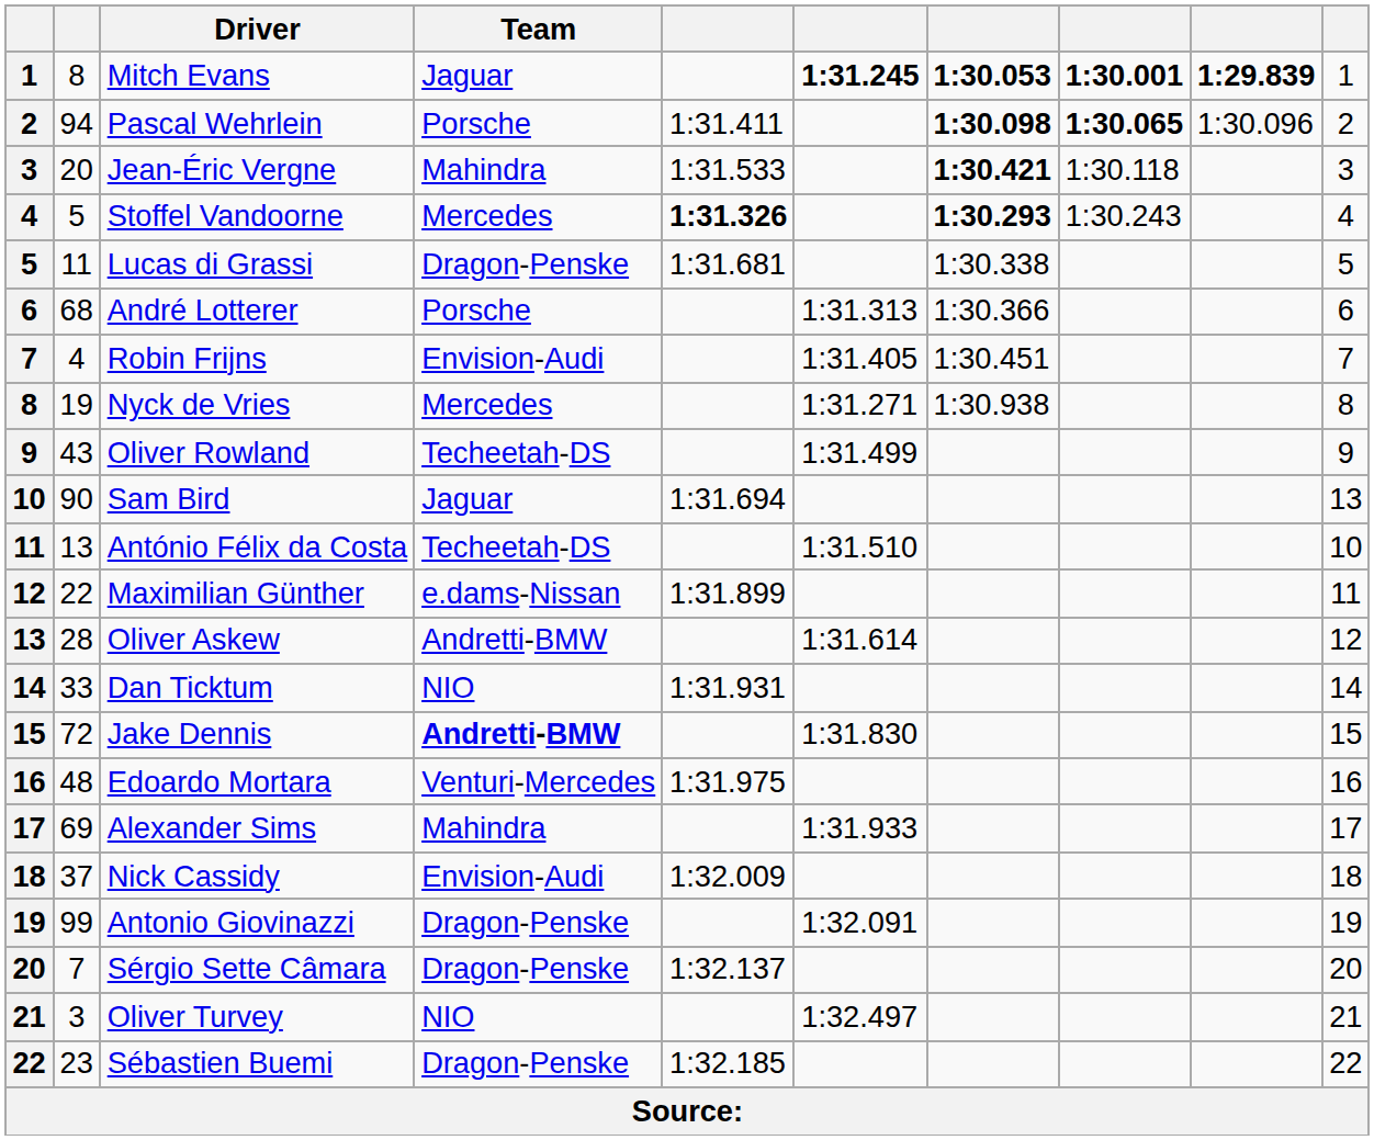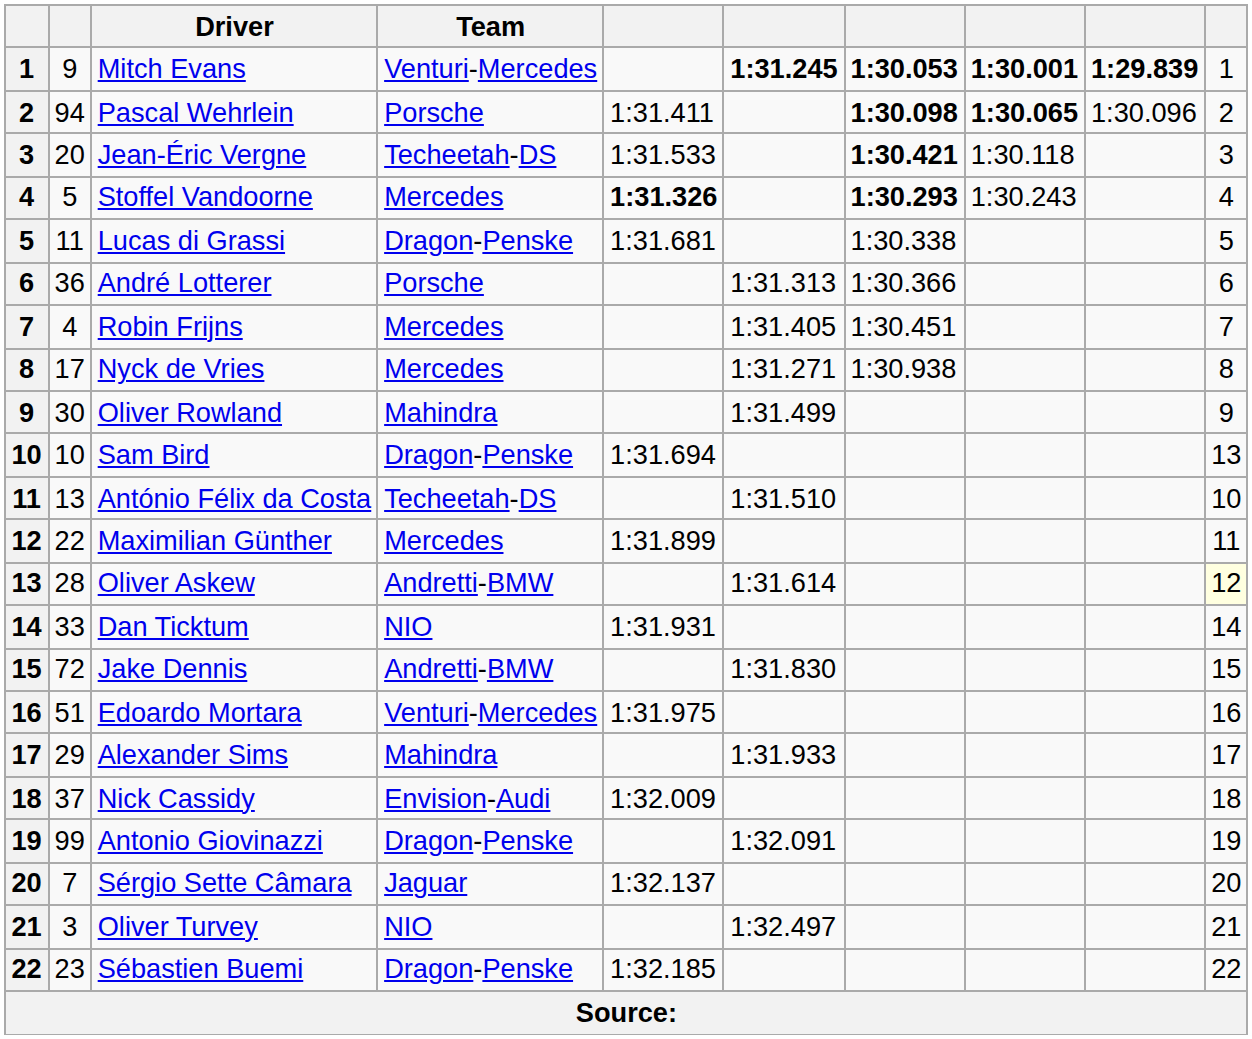 <table class="wikitable sortable" style="font-size: 85%">
 <tr>
 <th scope="col"></th>
 <th scope="col"></th>
 <th scope="col">Driver</th>
 <th scope="col">Team</th>
 <th scope="col"></th>
 <th scope="col"></th>
 <th scope="col"></th>
 <th scope="col"></th>
 <th scope="col"></th>
 <th scope="col"></th>
 </tr>
 <tr>
 <th scope="row">1</th>
-<td align="center">8</td>
+<td align="center">9</td>
 <td data-sort-value="EVA"> <a href='#'>Mitch Evans</a></td>
-<td><a href='#'>Jaguar</a></td>
+<td><a href='#'>Venturi</a>-<a href='#'>Mercedes</a></td>
 <td></td>
 <td><strong>1:31.245</strong></td>
 <td><strong>1:30.053</strong></td>
 <td><strong>1:30.001</strong></td>
 <td><strong>1:29.839</strong></td>
 <td align="center">1</td>
 </tr>
 <tr>
 <th scope="row">2</th>
 <td align="center">94</td>
 <td data-sort-value="WEH"> <a href='#'>Pascal Wehrlein</a></td>
 <td><a href='#'>Porsche</a></td>
 <td>1:31.411</td>
 <td></td>
 <td><strong>1:30.098</strong></td>
 <td><strong>1:30.065</strong></td>
 <td>1:30.096</td>
 <td align="center">2</td>
 </tr>
 <tr>
 <th scope="row">3</th>
 <td align="center">20</td>
 <td data-sort-value="JEV"> <a href='#'>Jean-Éric Vergne</a></td>
-<td><a href='#'>Mahindra</a></td>
+<td><a href='#'>Techeetah</a>-<a href='#'>DS</a></td>
 <td>1:31.533</td>
 <td></td>
 <td><strong>1:30.421</strong></td>
 <td>1:30.118</td>
 <td></td>
 <td align="center">3</td>
 </tr>
 <tr>
 <th scope="row">4</th>
 <td align="center">5</td>
 <td data-sort-value="VAN"> <a href='#'>Stoffel Vandoorne</a></td>
 <td><a href='#'>Mercedes</a></td>
 <td><strong>1:31.326</strong></td>
 <td></td>
 <td><strong>1:30.293</strong></td>
 <td>1:30.243</td>
 <td></td>
 <td align="center">4</td>
 </tr>
 <tr>
 <th scope="row">5</th>
 <td align="center">11</td>
 <td data-sort-value="DIG"> <a href='#'>Lucas di Grassi</a></td>
 <td><a href='#'>Dragon</a>-<a href='#'>Penske</a></td>
 <td>1:31.681</td>
 <td></td>
 <td>1:30.338</td>
 <td></td>
 <td></td>
 <td align="center">5</td>
 </tr>
 <tr>
 <th scope="row">6</th>
-<td align="center">68</td>
+<td align="center">36</td>
 <td data-sort-value="LOT"> <a href='#'>André Lotterer</a></td>
 <td><a href='#'>Porsche</a></td>
 <td></td>
 <td>1:31.313</td>
 <td>1:30.366</td>
 <td></td>
 <td></td>
 <td align="center">6</td>
 </tr>
 <tr>
 <th scope="row">7</th>
 <td align="center">4</td>
 <td data-sort-value="FRI"> <a href='#'>Robin Frijns</a></td>
-<td><a href='#'>Envision</a>-<a href='#'>Audi</a></td>
+<td><a href='#'>Mercedes</a></td>
 <td></td>
 <td>1:31.405</td>
 <td>1:30.451</td>
 <td></td>
 <td></td>
 <td align="center">7</td>
 </tr>
 <tr>
 <th scope="row">8</th>
-<td align="center">19</td>
+<td align="center">17</td>
 <td data-sort-value="DEV"> <a href='#'>Nyck de Vries</a></td>
 <td><a href='#'>Mercedes</a></td>
 <td></td>
 <td>1:31.271</td>
 <td>1:30.938</td>
 <td></td>
 <td></td>
 <td align="center">8</td>
 </tr>
 <tr>
 <th scope="row">9</th>
-<td align="center">43</td>
+<td align="center">30</td>
 <td data-sort-value="ROW"> <a href='#'>Oliver Rowland</a></td>
-<td><a href='#'>Techeetah</a>-<a href='#'>DS</a></td>
+<td><a href='#'>Mahindra</a></td>
 <td></td>
 <td>1:31.499</td>
 <td></td>
 <td></td>
 <td></td>
 <td align="center">9</td>
 </tr>
 <tr>
 <th scope="row">10</th>
-<td align="center">90</td>
+<td align="center">10</td>
 <td data-sort-value="BIR"> <a href='#'>Sam Bird</a></td>
-<td><a href='#'>Jaguar</a></td>
+<td><a href='#'>Dragon</a>-<a href='#'>Penske</a></td>
 <td>1:31.694</td>
 <td></td>
 <td></td>
 <td></td>
 <td></td>
 <td align="center">13</td>
 </tr>
 <tr>
 <th scope="row">11</th>
 <td align="center">13</td>
 <td data-sort-value="DAC"> <a href='#'>António Félix da Costa</a></td>
 <td><a href='#'>Techeetah</a>-<a href='#'>DS</a></td>
 <td></td>
 <td>1:31.510</td>
 <td></td>
 <td></td>
 <td></td>
 <td align="center">10</td>
 </tr>
 <tr>
 <th scope="row">12</th>
 <td align="center">22</td>
 <td data-sort-value="GUE"> <a href='#'>Maximilian Günther</a></td>
-<td><a href='#'>e.dams</a>-<a href='#'>Nissan</a></td>
+<td><a href='#'>Mercedes</a></td>
 <td>1:31.899</td>
 <td></td>
 <td></td>
 <td></td>
 <td></td>
 <td align="center">11</td>
 </tr>
 <tr>
 <th scope="row">13</th>
 <td align="center">28</td>
 <td data-sort-value="ASK"> <a href='#'>Oliver Askew</a></td>
 <td><a href='#'>Andretti</a>-<a href='#'>BMW</a></td>
 <td></td>
 <td>1:31.614</td>
 <td></td>
 <td></td>
 <td></td>
-<td align="center">12</td>
+<td align="center" style="background: lightyellow;">12</td>
 </tr>
 <tr>
 <th scope="row">14</th>
 <td align="center">33</td>
 <td data-sort-value="TIC"> <a href='#'>Dan Ticktum</a></td>
 <td><a href='#'>NIO</a></td>
 <td>1:31.931</td>
 <td></td>
 <td></td>
 <td></td>
 <td></td>
 <td align="center">14</td>
 </tr>
 <tr>
 <th scope="row">15</th>
 <td align="center">72</td>
 <td data-sort-value="DEN"> <a href='#'>Jake Dennis</a></td>
-<td><strong><a href='#'>Andretti</a>-<a href='#'>BMW</a></strong></td>
+<td><a href='#'>Andretti</a>-<a href='#'>BMW</a></td>
 <td></td>
 <td>1:31.830</td>
 <td></td>
 <td></td>
 <td></td>
 <td align="center">15</td>
 </tr>
 <tr>
 <th scope="row">16</th>
-<td align="center">48</td>
+<td align="center">51</td>
 <td data-sort-value="MOR"> <a href='#'>Edoardo Mortara</a></td>
 <td><a href='#'>Venturi</a>-<a href='#'>Mercedes</a></td>
 <td>1:31.975</td>
 <td></td>
 <td></td>
 <td></td>
 <td></td>
 <td align="center">16</td>
 </tr>
 <tr>
 <th scope="row">17</th>
-<td align="center">69</td>
+<td align="center">29</td>
 <td data-sort-value="SIM"> <a href='#'>Alexander Sims</a></td>
 <td><a href='#'>Mahindra</a></td>
 <td></td>
 <td>1:31.933</td>
 <td></td>
 <td></td>
 <td></td>
 <td align="center">17</td>
 </tr>
 <tr>
 <th scope="row">18</th>
 <td align="center">37</td>
 <td data-sort-value="CAS"> <a href='#'>Nick Cassidy</a></td>
 <td><a href='#'>Envision</a>-<a href='#'>Audi</a></td>
 <td>1:32.009</td>
 <td></td>
 <td></td>
 <td></td>
 <td></td>
 <td align="center">18</td>
 </tr>
 <tr>
 <th scope="row">19</th>
 <td align="center">99</td>
 <td data-sort-value="GIO"> <a href='#'>Antonio Giovinazzi</a></td>
 <td><a href='#'>Dragon</a>-<a href='#'>Penske</a></td>
 <td></td>
 <td>1:32.091</td>
 <td></td>
 <td></td>
 <td></td>
 <td align="center">19</td>
 </tr>
 <tr>
 <th scope="row">20</th>
 <td align="center">7</td>
 <td data-sort-value="SET"> <a href='#'>Sérgio Sette Câmara</a></td>
-<td><a href='#'>Dragon</a>-<a href='#'>Penske</a></td>
+<td><a href='#'>Jaguar</a></td>
 <td>1:32.137</td>
 <td></td>
 <td></td>
 <td></td>
 <td></td>
 <td align="center">20</td>
 </tr>
 <tr>
 <th scope="row">21</th>
 <td align="center">3</td>
 <td data-sort-value="TUR"> <a href='#'>Oliver Turvey</a></td>
 <td><a href='#'>NIO</a></td>
 <td></td>
 <td>1:32.497</td>
 <td></td>
 <td></td>
 <td></td>
 <td align="center">21</td>
 </tr>
 <tr>
 <th scope="row">22</th>
 <td align="center">23</td>
 <td data-sort-value="BUE"> <a href='#'>Sébastien Buemi</a></td>
 <td><a href='#'>Dragon</a>-<a href='#'>Penske</a></td>
 <td>1:32.185</td>
 <td></td>
 <td></td>
 <td></td>
 <td></td>
 <td align="center">22</td>
 </tr>
 <tr>
 <th colspan="10">Source:</th>
 </tr>
 </table>
